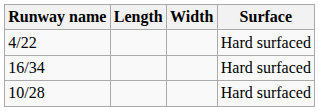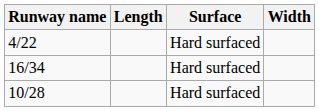 <table class="wikitable">
 <tr>
 <th>Runway name</th>
 <th>Length</th>
+<th>Surface</th>
 <th>Width</th>
-<th>Surface</th>
 </tr>
 <tr>
 <td>4/22</td>
 <td></td>
+<td>Hard surfaced</td>
 <td></td>
-<td>Hard surfaced</td>
 </tr>
 <tr>
 <td>16/34</td>
 <td></td>
+<td>Hard surfaced</td>
 <td></td>
-<td>Hard surfaced</td>
 </tr>
 <tr>
 <td>10/28</td>
 <td></td>
+<td>Hard surfaced</td>
 <td></td>
-<td>Hard surfaced</td>
 </tr>
 </table>
